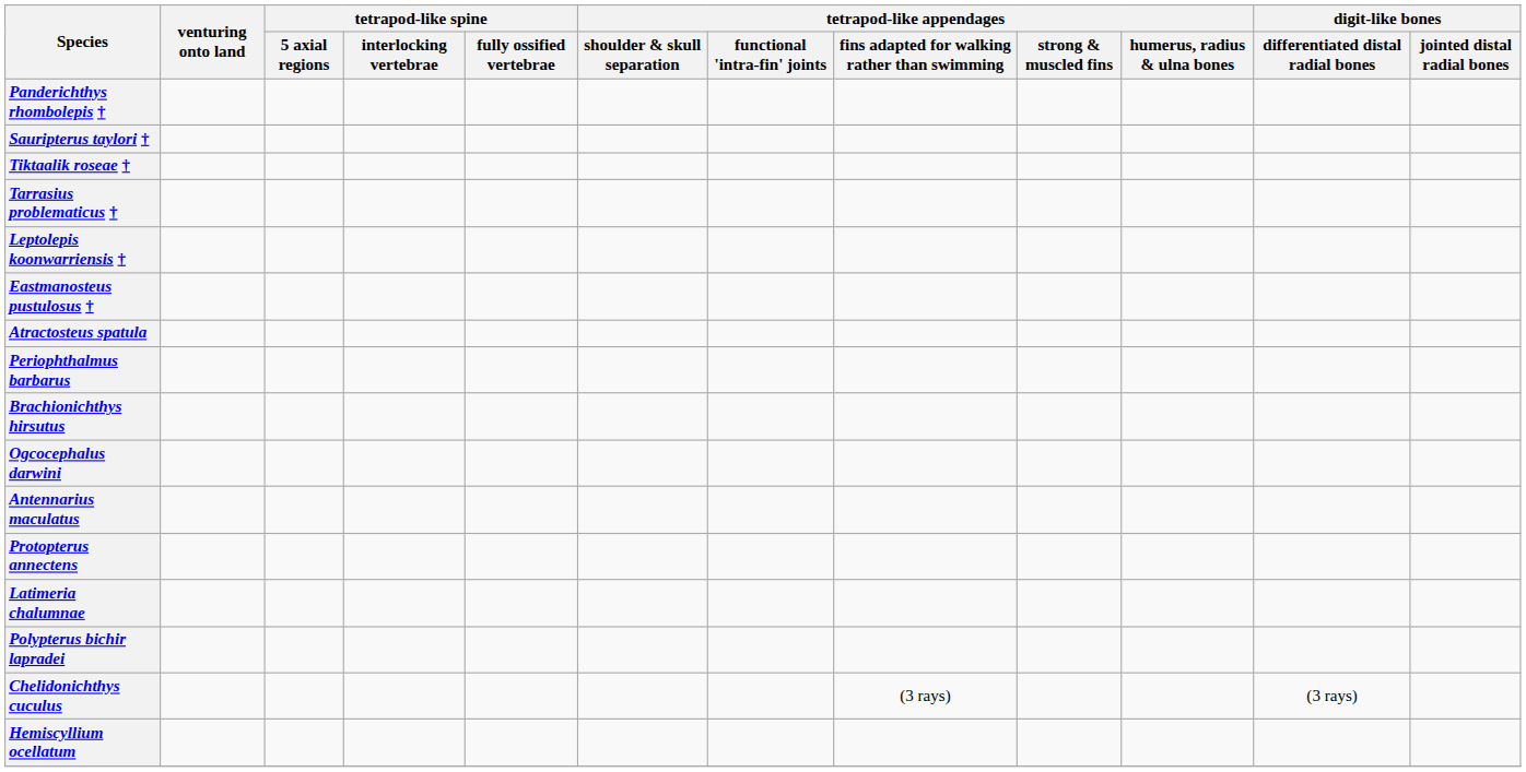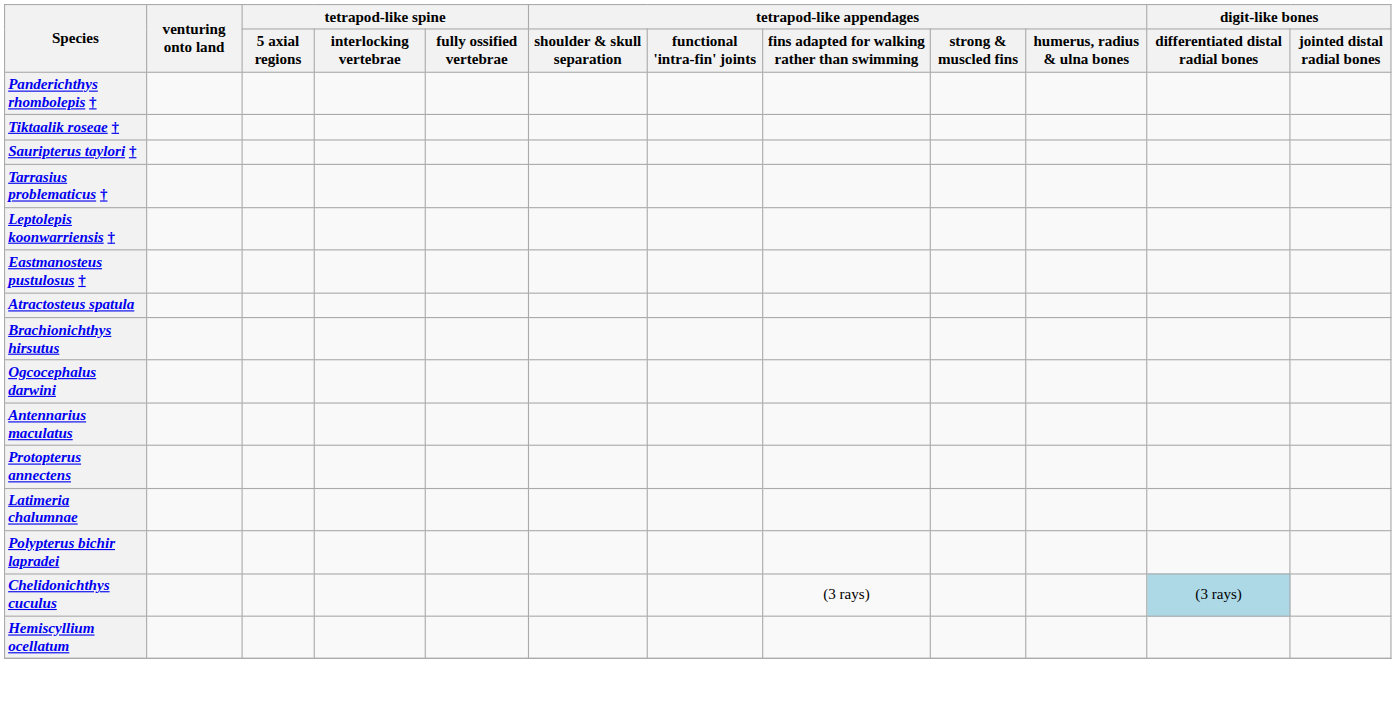 <table class="sortable wikitable" style="font-size: 85%; text-align: center; width: auto">
 <tr>
 <th rowspan="2"><strong>Species</strong></th>
 <th colspan="1" rowspan="2">venturing onto land</th>
 <th colspan="3">tetrapod-like spine</th>
 <th colspan="5">tetrapod-like appendages</th>
 <th colspan="2">digit-like bones</th>
 </tr>
 <tr>
 <th>5 axial regions<br></th>
 <th>interlocking vertebrae</th>
 <th>fully ossified vertebrae</th>
 <th>shoulder & skull separation</th>
 <th>functional 'intra-fin' joints</th>
 <th>fins adapted for walking rather than swimming</th>
 <th>strong & muscled fins</th>
 <th>humerus, radius & ulna bones</th>
 <th>differentiated distal radial bones</th>
 <th>jointed distal radial bones</th>
 </tr>
 <tr>
 <th style="text-align:left"><em><a href='#'>Panderichthys rhombolepis</a></em> <a href='#'>†</a></th>
 <td></td>
 <td><br></td>
 <td></td>
 <td></td>
 <td></td>
 <td></td>
 <td></td>
 <td></td>
 <td></td>
 <td></td>
 <td></td>
 </tr>
 <tr>
-<th style="text-align:left"><em><a href='#'>Sauripterus taylori</a></em> <a href='#'>†</a></th>
+<th style="text-align:left"><em><a href='#'>Tiktaalik roseae</a></em> <a href='#'>†</a></th>
 <td></td>
 <td><br></td>
 <td></td>
 <td></td>
 <td></td>
 <td></td>
 <td></td>
 <td></td>
 <td></td>
 <td></td>
 <td></td>
 </tr>
 <tr>
-<th style="text-align:left"><em><a href='#'>Tiktaalik roseae</a></em> <a href='#'>†</a></th>
+<th style="text-align:left"><em><a href='#'>Sauripterus taylori</a></em> <a href='#'>†</a></th>
 <td></td>
 <td><br></td>
 <td></td>
 <td></td>
 <td></td>
 <td></td>
 <td></td>
 <td></td>
 <td></td>
 <td></td>
 <td></td>
 </tr>
 <tr>
 <th style="text-align:left"><em><a href='#'>Tarrasius problematicus</a></em> <a href='#'>†</a></th>
 <td></td>
 <td><br></td>
 <td></td>
 <td></td>
 <td></td>
 <td></td>
 <td></td>
 <td></td>
 <td></td>
 <td></td>
 <td></td>
 </tr>
 <tr>
 <th style="text-align:left"><em><a href='#'>Leptolepis koonwarriensis</a></em> <a href='#'>†</a></th>
 <td></td>
 <td><br></td>
 <td></td>
 <td></td>
 <td></td>
 <td></td>
 <td></td>
 <td></td>
 <td></td>
 <td></td>
 <td></td>
 </tr>
 <tr>
 <th style="text-align:left"><em><a href='#'>Eastmanosteus pustulosus</a></em> <a href='#'>†</a></th>
 <td></td>
 <td><br></td>
 <td></td>
 <td></td>
 <td></td>
 <td></td>
 <td></td>
 <td></td>
 <td></td>
 <td></td>
 <td></td>
 </tr>
 <tr>
 <th style="text-align:left"><em><a href='#'>Atractosteus spatula</a></em></th>
-<td></td>
-<td><br></td>
-<td></td>
-<td></td>
-<td></td>
-<td></td>
-<td></td>
-<td></td>
-<td></td>
-<td></td>
-<td></td>
-</tr>
-<tr>
-<th style="text-align:left"><em><a href='#'>Periophthalmus barbarus</a></em></th>
 <td></td>
 <td><br></td>
 <td></td>
 <td></td>
 <td></td>
 <td></td>
 <td></td>
 <td></td>
 <td></td>
 <td></td>
 <td></td>
 </tr>
 <tr>
 <th style="text-align:left"><em><a href='#'>Brachionichthys hirsutus</a></em></th>
 <td></td>
 <td><br></td>
 <td></td>
 <td></td>
 <td></td>
 <td></td>
 <td></td>
 <td></td>
 <td></td>
 <td></td>
 <td></td>
 </tr>
 <tr>
 <th style="text-align:left"><em><a href='#'>Ogcocephalus darwini</a></em></th>
 <td></td>
 <td><br></td>
 <td></td>
 <td></td>
 <td></td>
 <td></td>
 <td></td>
 <td></td>
 <td></td>
 <td></td>
 <td></td>
 </tr>
 <tr>
 <th style="text-align:left"><em><a href='#'>Antennarius maculatus</a></em></th>
 <td></td>
 <td><br></td>
 <td></td>
 <td></td>
 <td></td>
 <td></td>
 <td></td>
 <td></td>
 <td></td>
 <td></td>
 <td></td>
 </tr>
 <tr>
 <th style="text-align:left"><em><a href='#'>Protopterus annectens</a></em></th>
 <td></td>
 <td><br></td>
 <td></td>
 <td></td>
 <td></td>
 <td></td>
 <td></td>
 <td></td>
 <td></td>
 <td></td>
 <td></td>
 </tr>
 <tr>
 <th style="text-align:left"><em><a href='#'>Latimeria chalumnae</a></em></th>
 <td></td>
 <td><br></td>
 <td></td>
 <td></td>
 <td></td>
 <td></td>
 <td></td>
 <td></td>
 <td></td>
 <td></td>
 <td></td>
 </tr>
 <tr>
 <th style="text-align:left"><em><a href='#'>Polypterus bichir lapradei</a></em></th>
 <td></td>
 <td><br></td>
 <td></td>
 <td></td>
 <td></td>
 <td></td>
 <td></td>
 <td></td>
 <td></td>
 <td></td>
 <td></td>
 </tr>
 <tr>
 <th style="text-align:left"><em><a href='#'>Chelidonichthys cuculus</a></em></th>
 <td></td>
 <td><br></td>
 <td></td>
 <td></td>
 <td></td>
 <td></td>
 <td> (3 rays)</td>
 <td></td>
 <td></td>
-<td> (3 rays)</td>
+<td style="background: lightblue;"> (3 rays)</td>
 <td></td>
 </tr>
 <tr>
 <th style="text-align:left"><em><a href='#'>Hemiscyllium ocellatum</a></em></th>
 <td></td>
 <td><br></td>
 <td></td>
 <td></td>
 <td></td>
 <td></td>
 <td></td>
 <td></td>
 <td></td>
 <td></td>
 <td></td>
 </tr>
 <tr class="sortbottom">
 </tr>
 </table>
